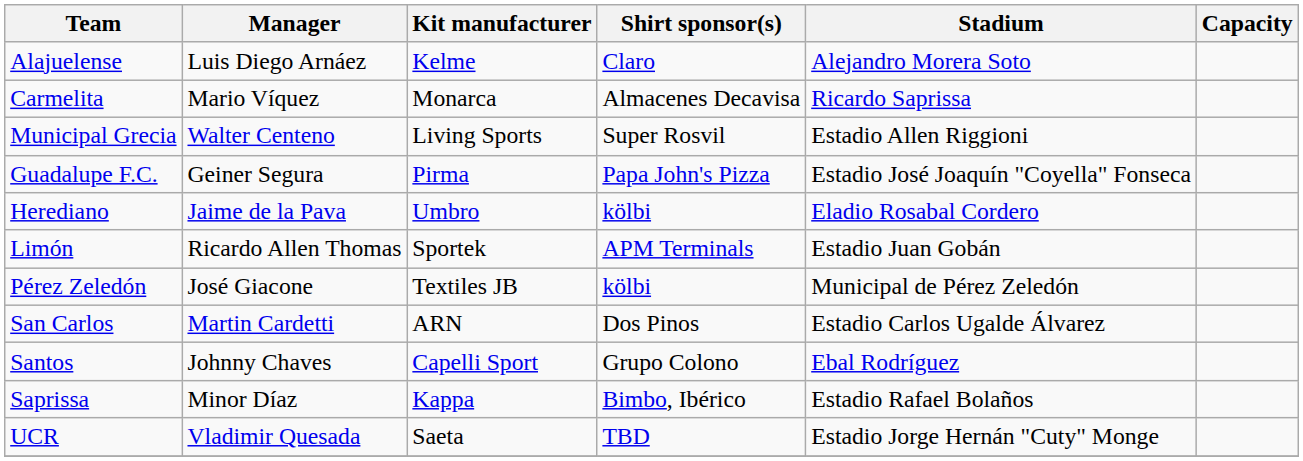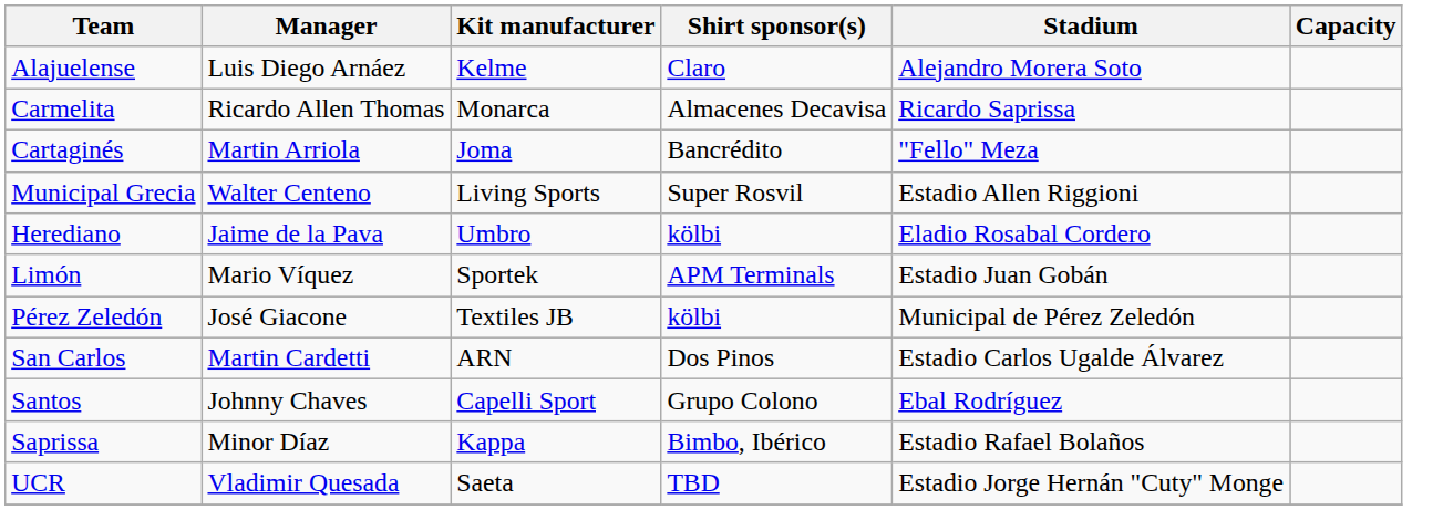 <table class="wikitable sortable">
 <tr>
 <th>Team</th>
 <th>Manager</th>
 <th>Kit manufacturer</th>
 <th>Shirt sponsor(s)</th>
 <th>Stadium</th>
 <th>Capacity</th>
 </tr>
 <tr>
 <td><a href='#'>Alajuelense</a></td>
 <td> Luis Diego Arnáez</td>
 <td><a href='#'>Kelme</a></td>
 <td><a href='#'>Claro</a></td>
 <td><a href='#'>Alejandro Morera Soto</a></td>
 <td style="text-align:center;"></td>
 </tr>
 <tr>
 <td><a href='#'>Carmelita</a></td>
-<td> Mario Víquez</td>
+<td> Ricardo Allen Thomas</td>
 <td>Monarca</td>
 <td>Almacenes Decavisa</td>
 <td><a href='#'>Ricardo Saprissa</a></td>
+<td style="text-align:center;"></td>
+</tr>
+<tr>
+<td><a href='#'>Cartaginés</a></td>
+<td> <a href='#'>Martin Arriola</a></td>
+<td><a href='#'>Joma</a></td>
+<td>Bancrédito</td>
+<td><a href='#'>"Fello" Meza</a></td>
 <td style="text-align:center;"></td>
 </tr>
 <tr>
 <td><a href='#'>Municipal Grecia</a></td>
 <td> <a href='#'>Walter Centeno</a></td>
 <td>Living Sports</td>
 <td>Super Rosvil</td>
 <td>Estadio Allen Riggioni</td>
-<td style="text-align:center;"></td>
-</tr>
-<tr>
-<td><a href='#'>Guadalupe F.C.</a></td>
-<td> Geiner Segura</td>
-<td><a href='#'>Pirma</a></td>
-<td><a href='#'>Papa John's Pizza</a></td>
-<td>Estadio José Joaquín "Coyella" Fonseca</td>
 <td style="text-align:center;"></td>
 </tr>
 <tr>
 <td><a href='#'>Herediano</a></td>
 <td> <a href='#'>Jaime de la Pava</a></td>
 <td><a href='#'>Umbro</a></td>
 <td><a href='#'>kölbi</a></td>
 <td><a href='#'>Eladio Rosabal Cordero</a></td>
 <td style="text-align:center;"></td>
 </tr>
 <tr>
 <td><a href='#'>Limón</a></td>
-<td> Ricardo Allen Thomas</td>
+<td> Mario Víquez</td>
 <td>Sportek</td>
 <td><a href='#'>APM Terminals</a></td>
 <td>Estadio Juan Gobán</td>
 <td style="text-align:center;"></td>
 </tr>
 <tr>
 <td><a href='#'>Pérez Zeledón</a></td>
 <td> José Giacone</td>
 <td>Textiles JB</td>
 <td><a href='#'>kölbi</a></td>
 <td>Municipal de Pérez Zeledón</td>
 <td style="text-align:center;"></td>
 </tr>
 <tr>
 <td><a href='#'>San Carlos</a></td>
 <td> <a href='#'>Martin Cardetti</a></td>
 <td>ARN</td>
 <td>Dos Pinos</td>
 <td>Estadio Carlos Ugalde Álvarez</td>
 <td style="text-align:center;"></td>
 </tr>
 <tr>
 <td><a href='#'>Santos</a></td>
 <td> Johnny Chaves</td>
 <td><a href='#'>Capelli Sport</a></td>
 <td>Grupo Colono</td>
 <td><a href='#'>Ebal Rodríguez</a></td>
 <td style="text-align:center;"></td>
 </tr>
 <tr>
 <td><a href='#'>Saprissa</a></td>
 <td> Minor Díaz</td>
 <td><a href='#'>Kappa</a></td>
 <td><a href='#'>Bimbo</a>, Ibérico</td>
 <td>Estadio Rafael Bolaños</td>
 <td style="text-align:center;"></td>
 </tr>
 <tr>
 <td><a href='#'>UCR</a></td>
 <td> <a href='#'>Vladimir Quesada</a></td>
 <td>Saeta</td>
 <td><a href='#'>TBD</a></td>
 <td>Estadio Jorge Hernán "Cuty" Monge</td>
 <td style="text-align:center;"></td>
 </tr>
 <tr>
 </tr>
 </table>
